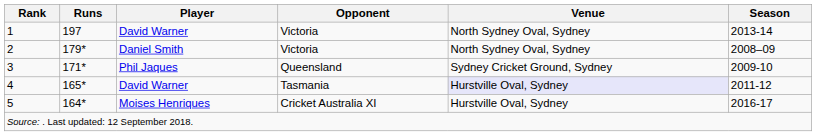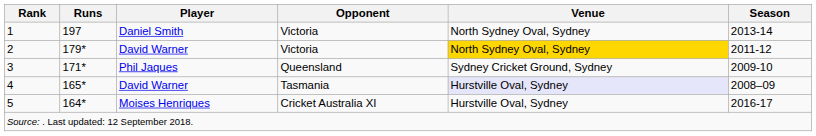 <table class="wikitable" style="width:90%;">
 <tr>
 <th>Rank</th>
 <th>Runs</th>
 <th>Player</th>
 <th>Opponent</th>
 <th>Venue</th>
 <th>Season</th>
 </tr>
 <tr>
 <td>1</td>
 <td>197</td>
-<td><a href='#'>David Warner</a></td>
+<td><a href='#'>Daniel Smith</a></td>
 <td>Victoria</td>
 <td>North Sydney Oval, Sydney</td>
 <td>2013-14</td>
 </tr>
 <tr>
 <td>2</td>
 <td>179*</td>
-<td><a href='#'>Daniel Smith</a></td>
+<td><a href='#'>David Warner</a></td>
 <td>Victoria</td>
-<td>North Sydney Oval, Sydney</td>
-<td>2008–09</td>
+<td style="background: gold;">North Sydney Oval, Sydney</td>
+<td>2011-12</td>
 </tr>
 <tr>
 <td>3</td>
 <td>171*</td>
 <td><a href='#'>Phil Jaques</a></td>
 <td>Queensland</td>
 <td>Sydney Cricket Ground, Sydney</td>
 <td>2009-10</td>
 </tr>
 <tr>
 <td>4</td>
 <td>165*</td>
 <td><a href='#'>David Warner</a></td>
 <td>Tasmania</td>
 <td style="background: lavender;">Hurstville Oval, Sydney</td>
-<td>2011-12</td>
+<td>2008–09</td>
 </tr>
 <tr>
 <td>5</td>
 <td>164*</td>
 <td><a href='#'>Moises Henriques</a></td>
 <td>Cricket Australia XI</td>
 <td>Hurstville Oval, Sydney</td>
 <td>2016-17</td>
 </tr>
 <tr>
 <td colspan=6><small><em>Source: </em>. Last updated: 12 September 2018.</small></td>
 </tr>
 </table>
